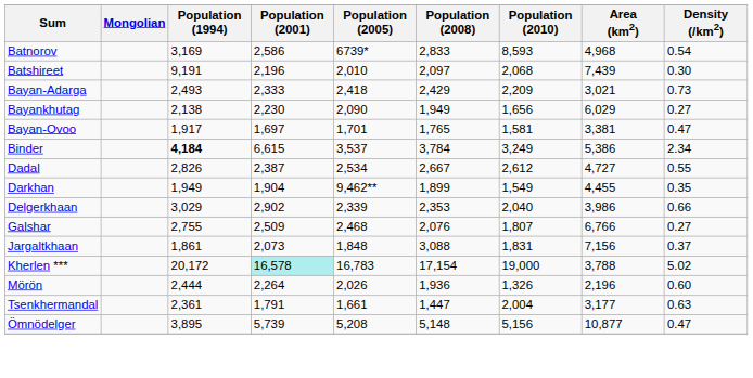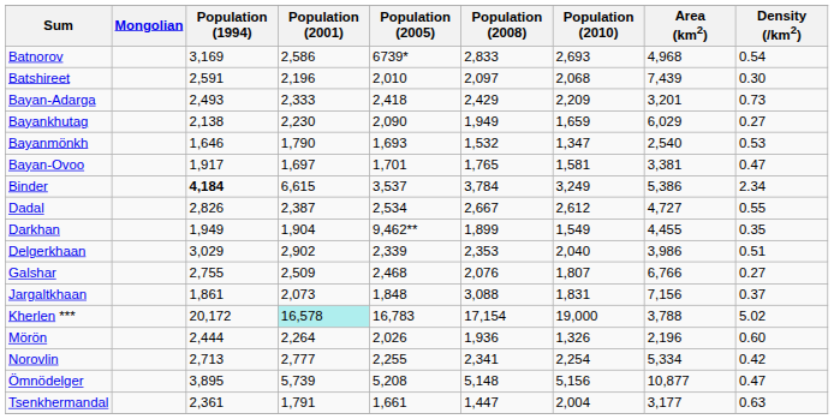 <table class="wikitable sortable">
 <tr>
 </tr>
 <tr>
 <th>Sum</th>
 <th><a href='#'>Mongolian</a></th>
 <th width="100">Population <br> (1994)</th>
 <th width="100">Population <br> (2001)</th>
 <th width="100">Population <br> (2005)</th>
 <th width="100">Population <br> (2008)</th>
 <th width="100">Population <br> (2010)</th>
 <th width="100">Area <br> (km<sup>2</sup>)</th>
 <th width="100">Density <br> (/km<sup>2</sup>)</th>
 </tr>
 <tr>
 <td><a href='#'>Batnorov</a></td>
 <td></td>
 <td>3,169</td>
 <td>2,586</td>
 <td>6739*</td>
 <td>2,833</td>
-<td>8,593</td>
+<td>2,693</td>
 <td>4,968</td>
 <td>0.54</td>
 </tr>
 <tr>
 <td><a href='#'>Batshireet</a></td>
 <td></td>
-<td>9,191</td>
+<td>2,591</td>
 <td>2,196</td>
 <td>2,010</td>
 <td>2,097</td>
 <td>2,068</td>
 <td>7,439</td>
 <td>0.30</td>
 </tr>
 <tr>
 <td><a href='#'>Bayan-Adarga</a></td>
 <td></td>
 <td>2,493</td>
 <td>2,333</td>
 <td>2,418</td>
 <td>2,429</td>
 <td>2,209</td>
-<td>3,021</td>
+<td>3,201</td>
 <td>0.73</td>
 </tr>
 <tr>
 <td><a href='#'>Bayankhutag</a></td>
 <td></td>
 <td>2,138</td>
 <td>2,230</td>
 <td>2,090</td>
 <td>1,949</td>
-<td>1,656</td>
+<td>1,659</td>
 <td>6,029</td>
 <td>0.27</td>
+</tr>
+<tr>
+<td><a href='#'>Bayanmönkh</a></td>
+<td></td>
+<td>1,646</td>
+<td>1,790</td>
+<td>1,693</td>
+<td>1,532</td>
+<td>1,347</td>
+<td>2,540</td>
+<td>0.53</td>
 </tr>
 <tr>
 <td><a href='#'>Bayan-Ovoo</a></td>
 <td></td>
 <td>1,917</td>
 <td>1,697</td>
 <td>1,701</td>
 <td>1,765</td>
 <td>1,581</td>
 <td>3,381</td>
 <td>0.47</td>
 </tr>
 <tr>
 <td><a href='#'>Binder</a></td>
 <td></td>
 <td><strong>4,184</strong></td>
 <td>6,615</td>
 <td>3,537</td>
 <td>3,784</td>
 <td>3,249</td>
 <td>5,386</td>
 <td>2.34</td>
 </tr>
 <tr>
 <td><a href='#'>Dadal</a></td>
 <td></td>
 <td>2,826</td>
 <td>2,387</td>
 <td>2,534</td>
 <td>2,667</td>
 <td>2,612</td>
 <td>4,727</td>
 <td>0.55</td>
 </tr>
 <tr>
 <td><a href='#'>Darkhan</a></td>
 <td></td>
 <td>1,949</td>
 <td>1,904</td>
 <td>9,462**</td>
 <td>1,899</td>
 <td>1,549</td>
 <td>4,455</td>
 <td>0.35</td>
 </tr>
 <tr>
 <td><a href='#'>Delgerkhaan</a></td>
 <td></td>
 <td>3,029</td>
 <td>2,902</td>
 <td>2,339</td>
 <td>2,353</td>
 <td>2,040</td>
 <td>3,986</td>
-<td>0.66</td>
+<td>0.51</td>
 </tr>
 <tr>
 <td><a href='#'>Galshar</a></td>
 <td></td>
 <td>2,755</td>
 <td>2,509</td>
 <td>2,468</td>
 <td>2,076</td>
 <td>1,807</td>
 <td>6,766</td>
 <td>0.27</td>
 </tr>
 <tr>
 <td><a href='#'>Jargaltkhaan</a></td>
 <td></td>
 <td>1,861</td>
 <td>2,073</td>
 <td>1,848</td>
 <td>3,088</td>
 <td>1,831</td>
 <td>7,156</td>
 <td>0.37</td>
 </tr>
 <tr>
 <td><a href='#'>Kherlen</a> ***</td>
 <td></td>
 <td>20,172</td>
 <td style="background: paleturquoise;">16,578</td>
 <td>16,783</td>
 <td>17,154</td>
 <td>19,000</td>
 <td>3,788</td>
 <td>5.02</td>
 </tr>
 <tr>
 <td><a href='#'>Mörön</a></td>
 <td></td>
 <td>2,444</td>
 <td>2,264</td>
 <td>2,026</td>
 <td>1,936</td>
 <td>1,326</td>
 <td>2,196</td>
 <td>0.60</td>
 </tr>
 <tr>
-<td><a href='#'>Tsenkhermandal</a></td>
+<td><a href='#'>Norovlin</a></td>
 <td></td>
-<td>2,361</td>
-<td>1,791</td>
-<td>1,661</td>
-<td>1,447</td>
-<td>2,004</td>
-<td>3,177</td>
-<td>0.63</td>
+<td>2,713</td>
+<td>2,777</td>
+<td>2,255</td>
+<td>2,341</td>
+<td>2,254</td>
+<td>5,334</td>
+<td>0.42</td>
 </tr>
 <tr>
 <td><a href='#'>Ömnödelger</a></td>
 <td></td>
 <td>3,895</td>
 <td>5,739</td>
 <td>5,208</td>
 <td>5,148</td>
 <td>5,156</td>
 <td>10,877</td>
 <td>0.47</td>
 </tr>
 <tr>
+<td><a href='#'>Tsenkhermandal</a></td>
+<td></td>
+<td>2,361</td>
+<td>1,791</td>
+<td>1,661</td>
+<td>1,447</td>
+<td>2,004</td>
+<td>3,177</td>
+<td>0.63</td>
+</tr>
+<tr>
 </tr>
 </table>
